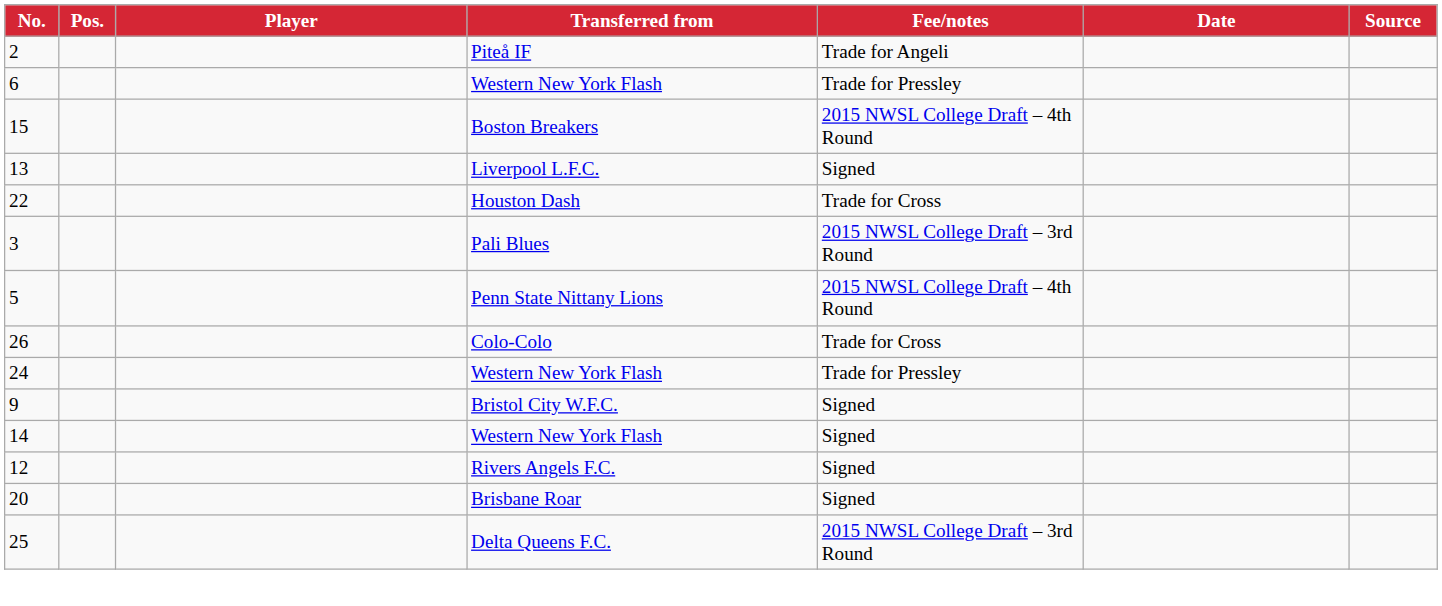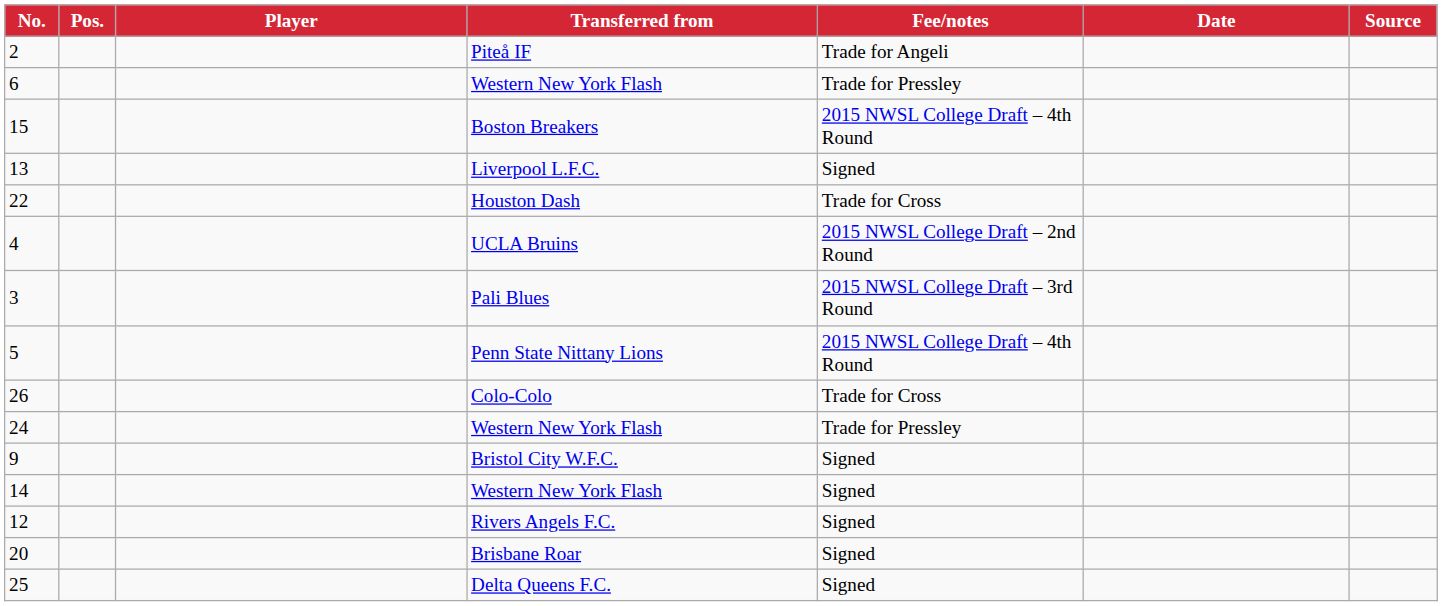 <table class="wikitable sortable" style="width:90%; text-align:center; font-size:95%; text-align:left;">
 <tr>
 <th style="color:white; background:#D52635; width:25px;"><strong>No.</strong></th>
 <th style="color:white; background:#D52635; width:25px;"><strong>Pos.</strong></th>
 <th style="color:white; background:#D52635; width:200px;"><strong>Player</strong></th>
 <th style="color:white; background:#D52635; width:200px;"><strong>Transferred from</strong></th>
 <th style="color:white; background:#D52635; width:150px;"><strong>Fee/notes</strong></th>
 <th style="color:white; background:#D52635; width:150px;"><strong>Date</strong></th>
 <th style="color:white; background:#D52635; width:25px;"><strong>Source</strong></th>
 </tr>
 <tr>
 <td>2</td>
 <td align=center></td>
 <td></td>
 <td> <a href='#'>Piteå IF</a></td>
 <td>Trade for Angeli</td>
 <td></td>
 <td></td>
 </tr>
 <tr>
 <td>6</td>
 <td align=center></td>
 <td></td>
 <td> <a href='#'>Western New York Flash</a></td>
 <td>Trade for Pressley</td>
 <td></td>
 <td></td>
 </tr>
 <tr>
 <td>15</td>
 <td align=center></td>
 <td></td>
 <td> <a href='#'>Boston Breakers</a></td>
 <td><a href='#'>2015 NWSL College Draft</a> – 4th Round</td>
 <td></td>
 <td></td>
 </tr>
 <tr>
 <td>13</td>
 <td align=center></td>
 <td></td>
 <td> <a href='#'>Liverpool L.F.C.</a></td>
 <td>Signed</td>
 <td></td>
 <td></td>
 </tr>
 <tr>
 <td>22</td>
 <td align=center></td>
 <td></td>
 <td> <a href='#'>Houston Dash</a></td>
 <td>Trade for Cross</td>
+<td></td>
+<td></td>
+</tr>
+<tr>
+<td>4</td>
+<td align=center></td>
+<td></td>
+<td> <a href='#'>UCLA Bruins</a></td>
+<td><a href='#'>2015 NWSL College Draft</a> – 2nd Round</td>
 <td></td>
 <td></td>
 </tr>
 <tr>
 <td>3</td>
 <td align=center></td>
 <td></td>
 <td> <a href='#'>Pali Blues</a></td>
 <td><a href='#'>2015 NWSL College Draft</a> – 3rd Round</td>
 <td></td>
 <td></td>
 </tr>
 <tr>
 <td>5</td>
 <td align=center></td>
 <td></td>
 <td> <a href='#'>Penn State Nittany Lions</a></td>
 <td><a href='#'>2015 NWSL College Draft</a> – 4th Round</td>
 <td></td>
 <td></td>
 </tr>
 <tr>
 <td>26</td>
 <td align=center></td>
 <td></td>
 <td> <a href='#'>Colo-Colo</a></td>
 <td>Trade for Cross</td>
 <td></td>
 <td></td>
 </tr>
 <tr>
 <td>24</td>
 <td align=center></td>
 <td></td>
 <td> <a href='#'>Western New York Flash</a></td>
 <td>Trade for Pressley</td>
 <td></td>
 <td></td>
 </tr>
 <tr>
 <td>9</td>
 <td align=center></td>
 <td></td>
 <td> <a href='#'>Bristol City W.F.C.</a></td>
 <td>Signed</td>
 <td></td>
 <td></td>
 </tr>
 <tr>
 <td>14</td>
 <td align=center></td>
 <td></td>
 <td> <a href='#'>Western New York Flash</a></td>
 <td>Signed</td>
 <td></td>
 <td></td>
 </tr>
 <tr>
 <td>12</td>
 <td align=center></td>
 <td></td>
 <td> <a href='#'>Rivers Angels F.C.</a></td>
 <td>Signed</td>
 <td></td>
 <td></td>
 </tr>
 <tr>
 <td>20</td>
 <td align=center></td>
 <td></td>
 <td> <a href='#'>Brisbane Roar</a></td>
 <td>Signed</td>
 <td></td>
 <td></td>
 </tr>
 <tr>
 <td>25</td>
 <td align=center></td>
 <td></td>
 <td> <a href='#'>Delta Queens F.C.</a></td>
-<td><a href='#'>2015 NWSL College Draft</a> – 3rd Round</td>
+<td>Signed</td>
 <td></td>
 <td></td>
 </tr>
 </table>
